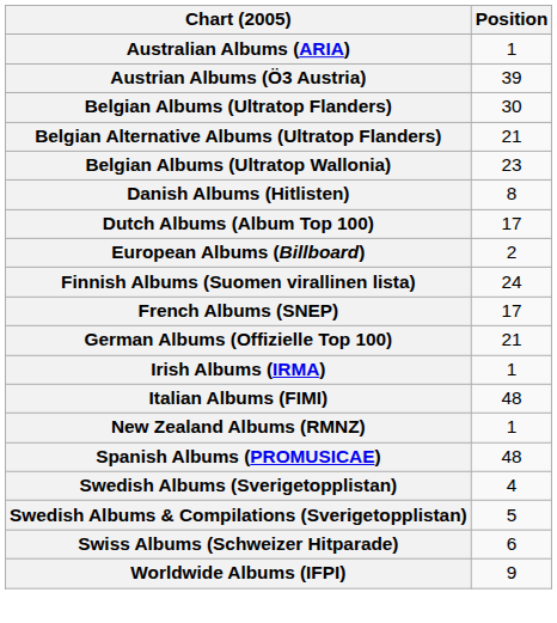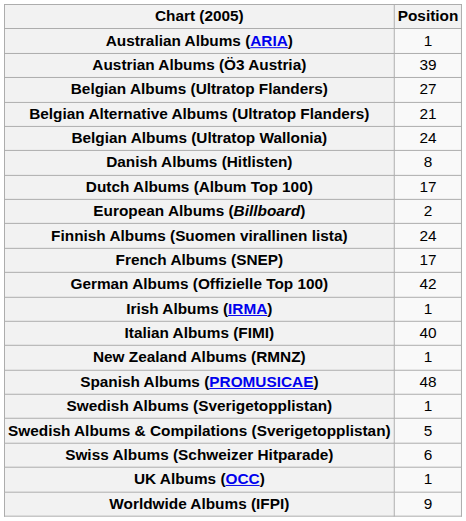 <table class="wikitable plainrowheaders sortable">
 <tr>
 <th>Chart (2005)</th>
 <th>Position</th>
 </tr>
 <tr>
 <th scope="row">Australian Albums (<a href='#'>ARIA</a>)</th>
 <td style="text-align:center;">1</td>
 </tr>
 <tr>
 <th scope="row">Austrian Albums (Ö3 Austria)</th>
 <td style="text-align:center;">39</td>
 </tr>
 <tr>
 <th scope="row">Belgian Albums (Ultratop Flanders)</th>
-<td style="text-align:center;">30</td>
+<td style="text-align:center;">27</td>
 </tr>
 <tr>
 <th scope="row">Belgian Alternative Albums (Ultratop Flanders)</th>
 <td style="text-align:center;">21</td>
 </tr>
 <tr>
 <th scope="row">Belgian Albums (Ultratop Wallonia)</th>
-<td style="text-align:center;">23</td>
+<td style="text-align:center;">24</td>
 </tr>
 <tr>
 <th scope="row">Danish Albums (Hitlisten)</th>
 <td style="text-align:center;">8</td>
 </tr>
 <tr>
 <th scope="row">Dutch Albums (Album Top 100)</th>
 <td style="text-align:center;">17</td>
 </tr>
 <tr>
 <th scope="row">European Albums (<em>Billboard</em>)</th>
 <td style="text-align:center;">2</td>
 </tr>
 <tr>
 <th scope="row">Finnish Albums (Suomen virallinen lista)</th>
 <td style="text-align:center;">24</td>
 </tr>
 <tr>
 <th scope="row">French Albums (SNEP)</th>
 <td style="text-align:center;">17</td>
 </tr>
 <tr>
 <th scope="row">German Albums (Offizielle Top 100)</th>
-<td style="text-align:center;">21</td>
+<td style="text-align:center;">42</td>
 </tr>
 <tr>
 <th scope="row">Irish Albums (<a href='#'>IRMA</a>)</th>
 <td style="text-align:center;">1</td>
 </tr>
 <tr>
 <th scope="row">Italian Albums (FIMI)</th>
-<td style="text-align:center;">48</td>
+<td style="text-align:center;">40</td>
 </tr>
 <tr>
 <th scope="row">New Zealand Albums (RMNZ)</th>
 <td style="text-align:center;">1</td>
 </tr>
 <tr>
 <th scope="row">Spanish Albums (<a href='#'>PROMUSICAE</a>)</th>
 <td style="text-align:center;">48</td>
 </tr>
 <tr>
 <th scope="row">Swedish Albums (Sverigetopplistan)</th>
-<td style="text-align:center;">4</td>
+<td style="text-align:center;">1</td>
 </tr>
 <tr>
 <th scope="row">Swedish Albums & Compilations (Sverigetopplistan)</th>
 <td style="text-align:center;">5</td>
 </tr>
 <tr>
 <th scope="row">Swiss Albums (Schweizer Hitparade)</th>
 <td style="text-align:center;">6</td>
 </tr>
 <tr>
+<th scope="row">UK Albums (<a href='#'>OCC</a>)</th>
+<td style="text-align:center;">1</td>
+</tr>
+<tr>
 <th scope="row">Worldwide Albums (IFPI)</th>
 <td style="text-align:center;">9</td>
 </tr>
 </table>
